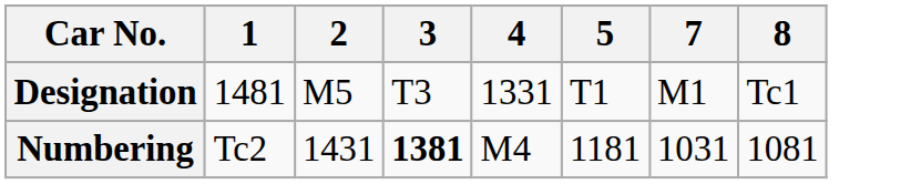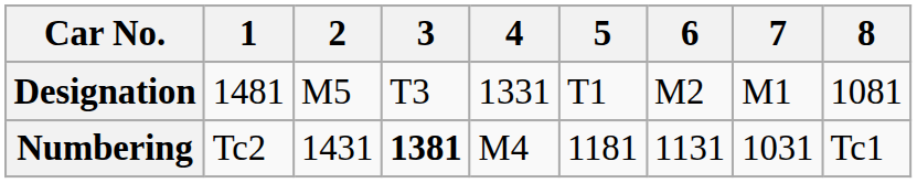 <table class="wikitable">
 <tr>
 <th>Car No.</th>
 <th>1</th>
 <th>2</th>
 <th>3</th>
 <th>4</th>
 <th>5</th>
+<th>6</th>
 <th>7</th>
 <th>8</th>
 </tr>
 <tr>
 <th>Designation</th>
 <td>1481</td>
 <td>M5</td>
 <td>T3</td>
 <td>1331</td>
 <td>T1</td>
+<td>M2</td>
 <td>M1</td>
-<td>Tc1</td>
+<td>1081</td>
 </tr>
 <tr>
 <th>Numbering</th>
 <td>Tc2</td>
 <td>1431</td>
 <td><strong>1381</strong></td>
 <td>M4</td>
 <td>1181</td>
+<td>1131</td>
 <td>1031</td>
-<td>1081</td>
+<td>Tc1</td>
 </tr>
 </table>
